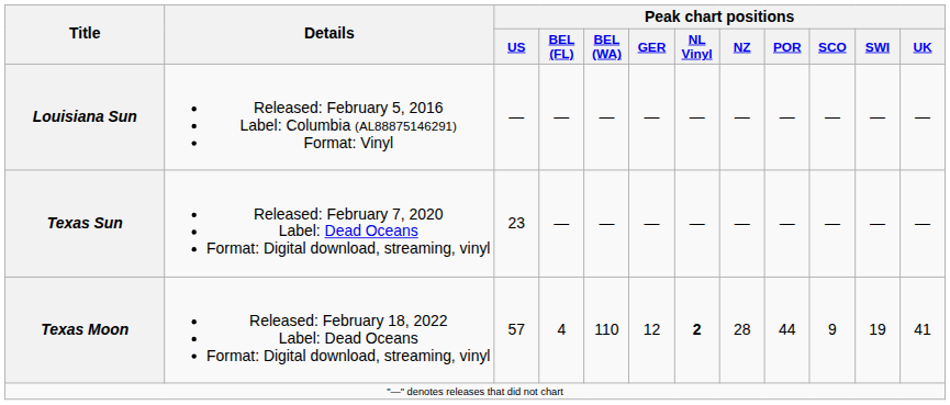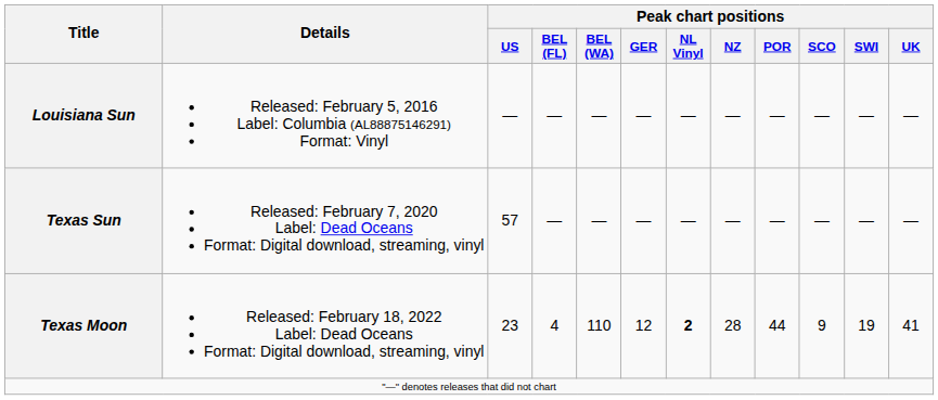 <table class="wikitable plainrowheaders" style="text-align:center;">
 <tr>
 <th scope="col" rowspan="2" style="width:10em;">Title</th>
 <th scope="col" rowspan="2">Details</th>
 <th scope="col" colspan="10">Peak chart positions</th>
 </tr>
 <tr>
 <th scope="col" style="width:3em;font-size:85%;"><a href='#'>US</a><br></th>
 <th scope="col" style="width:3em;font-size:85%;"><a href='#'>BEL (FL)</a><br></th>
 <th scope="col" style="width:3em;font-size:85%;"><a href='#'>BEL<br>(WA)</a><br></th>
 <th scope="col" style="width:3em;font-size:85%;"><a href='#'>GER</a><br></th>
 <th scope="col" style="width:3em;font-size:85%;"><a href='#'>NL<br>Vinyl</a><br></th>
 <th scope="col" style="width:3em;font-size:85%;"><a href='#'>NZ</a><br></th>
 <th scope="col" style="width:3em;font-size:85%;"><a href='#'>POR</a><br></th>
 <th scope="col" style="width:3em;font-size:85%;"><a href='#'>SCO</a><br></th>
 <th scope="col" style="width:3em;font-size:85%;"><a href='#'>SWI</a><br></th>
 <th scope="col" style="width:3em;font-size:85%;"><a href='#'>UK</a><br></th>
 </tr>
 <tr>
 <th scope="row"><em>Louisiana Sun</em></th>
 <td><br><ul><li>Released: February 5, 2016</li><li>Label: Columbia <small>(AL88875146291)</small></li><li>Format: Vinyl</li></ul></td>
 <td>—</td>
 <td>—</td>
 <td>—</td>
 <td>—</td>
 <td>—</td>
 <td>—</td>
 <td>—</td>
 <td>—</td>
 <td>—</td>
 <td>—</td>
 </tr>
 <tr>
 <th scope="row"><em>Texas Sun</em><br></th>
 <td><br><ul><li>Released: February 7, 2020</li><li>Label: <a href='#'>Dead Oceans</a></li><li>Format: Digital download, streaming, vinyl</li></ul></td>
-<td>23</td>
+<td>57</td>
 <td>—</td>
 <td>—</td>
 <td>—</td>
 <td>—</td>
 <td>—</td>
 <td>—</td>
 <td>—</td>
 <td>—</td>
 <td>—</td>
 </tr>
 <tr>
 <th scope="row"><em>Texas Moon</em><br></th>
 <td><br><ul><li>Released: February 18, 2022</li><li>Label: Dead Oceans</li><li>Format: Digital download, streaming, vinyl</li></ul></td>
-<td>57</td>
+<td>23</td>
 <td>4</td>
 <td>110</td>
 <td>12</td>
 <td><strong>2</strong></td>
 <td>28</td>
 <td>44</td>
 <td>9</td>
 <td>19</td>
 <td>41</td>
 </tr>
 <tr>
 <td colspan="13" style="font-size:8pt">"—" denotes releases that did not chart</td>
 </tr>
 </table>
